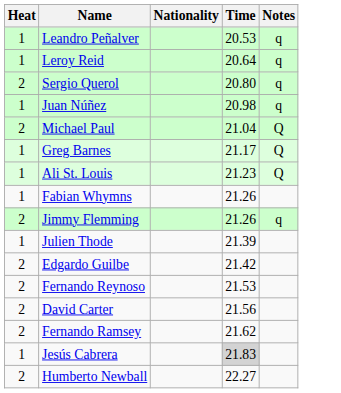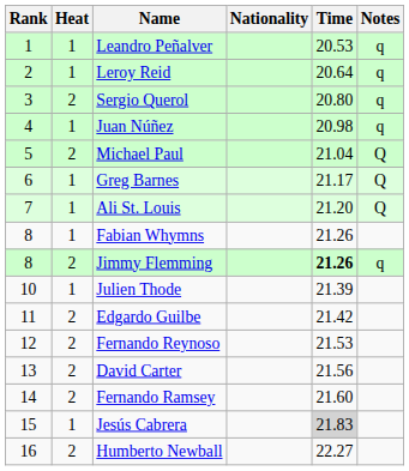 <table class="wikitable sortable" style="text-align:center; font-size:95%">
 <tr>
+<th>Rank</th>
 <th>Heat</th>
 <th>Name</th>
 <th>Nationality</th>
 <th>Time</th>
 <th>Notes</th>
 </tr>
 <tr bgcolor=ccffcc>
 <td>1</td>
+<td>1</td>
 <td align=left><a href='#'>Leandro Peñalver</a></td>
 <td align=left></td>
 <td>20.53</td>
 <td>q</td>
 </tr>
 <tr bgcolor=ccffcc>
+<td>2</td>
 <td>1</td>
 <td align=left><a href='#'>Leroy Reid</a></td>
 <td align=left></td>
 <td>20.64</td>
 <td>q</td>
 </tr>
 <tr bgcolor=ccffcc>
+<td>3</td>
 <td>2</td>
 <td align=left><a href='#'>Sergio Querol</a></td>
 <td align=left></td>
 <td>20.80</td>
 <td>q</td>
 </tr>
 <tr bgcolor=ccffcc>
+<td>4</td>
 <td>1</td>
 <td align=left><a href='#'>Juan Núñez</a></td>
 <td align=left></td>
 <td>20.98</td>
 <td>q</td>
 </tr>
 <tr bgcolor=ccffcc>
+<td>5</td>
 <td>2</td>
 <td align=left><a href='#'>Michael Paul</a></td>
 <td align=left></td>
 <td>21.04</td>
 <td>Q</td>
 </tr>
 <tr bgcolor=ddffdd>
+<td>6</td>
 <td>1</td>
 <td align=left><a href='#'>Greg Barnes</a></td>
 <td align=left></td>
 <td>21.17</td>
 <td>Q</td>
 </tr>
 <tr bgcolor=ddffdd>
+<td>7</td>
 <td>1</td>
 <td align=left><a href='#'>Ali St. Louis</a></td>
 <td align=left></td>
-<td>21.23</td>
+<td>21.20</td>
 <td>Q</td>
 </tr>
 <tr>
+<td>8</td>
 <td>1</td>
 <td align=left><a href='#'>Fabian Whymns</a></td>
 <td align=left></td>
 <td>21.26</td>
 <td></td>
 </tr>
 <tr bgcolor=ccffcc>
+<td>8</td>
 <td>2</td>
 <td align=left><a href='#'>Jimmy Flemming</a></td>
 <td align=left></td>
-<td>21.26</td>
+<td><strong>21.26</strong></td>
 <td>q</td>
 </tr>
 <tr>
+<td>10</td>
 <td>1</td>
 <td align=left><a href='#'>Julien Thode</a></td>
 <td align=left></td>
 <td>21.39</td>
 <td></td>
 </tr>
 <tr>
+<td>11</td>
 <td>2</td>
 <td align=left><a href='#'>Edgardo Guilbe</a></td>
 <td align=left></td>
 <td>21.42</td>
 <td></td>
 </tr>
 <tr>
+<td>12</td>
 <td>2</td>
 <td align=left><a href='#'>Fernando Reynoso</a></td>
 <td align=left></td>
 <td>21.53</td>
 <td></td>
 </tr>
 <tr>
+<td>13</td>
 <td>2</td>
 <td align=left><a href='#'>David Carter</a></td>
 <td align=left></td>
 <td>21.56</td>
 <td></td>
 </tr>
 <tr>
+<td>14</td>
 <td>2</td>
 <td align=left><a href='#'>Fernando Ramsey</a></td>
 <td align=left></td>
-<td>21.62</td>
+<td>21.60</td>
 <td></td>
 </tr>
 <tr>
+<td>15</td>
 <td>1</td>
 <td align=left><a href='#'>Jesús Cabrera</a></td>
 <td align=left></td>
 <td style="background: lightgrey;">21.83</td>
 <td></td>
 </tr>
 <tr>
+<td>16</td>
 <td>2</td>
 <td align=left><a href='#'>Humberto Newball</a></td>
 <td align=left></td>
 <td>22.27</td>
 <td></td>
 </tr>
 </table>
